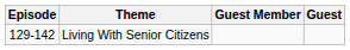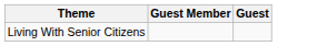 <table class="wikitable" style="text-align:center">
 <tr>
-<th>Episode</th>
 <th>Theme</th>
 <th>Guest Member</th>
 <th>Guest</th>
 </tr>
 <tr>
-<td>129-142</td>
 <td>Living With Senior Citizens</td>
 <td></td>
 <td></td>
 </tr>
 </table>
